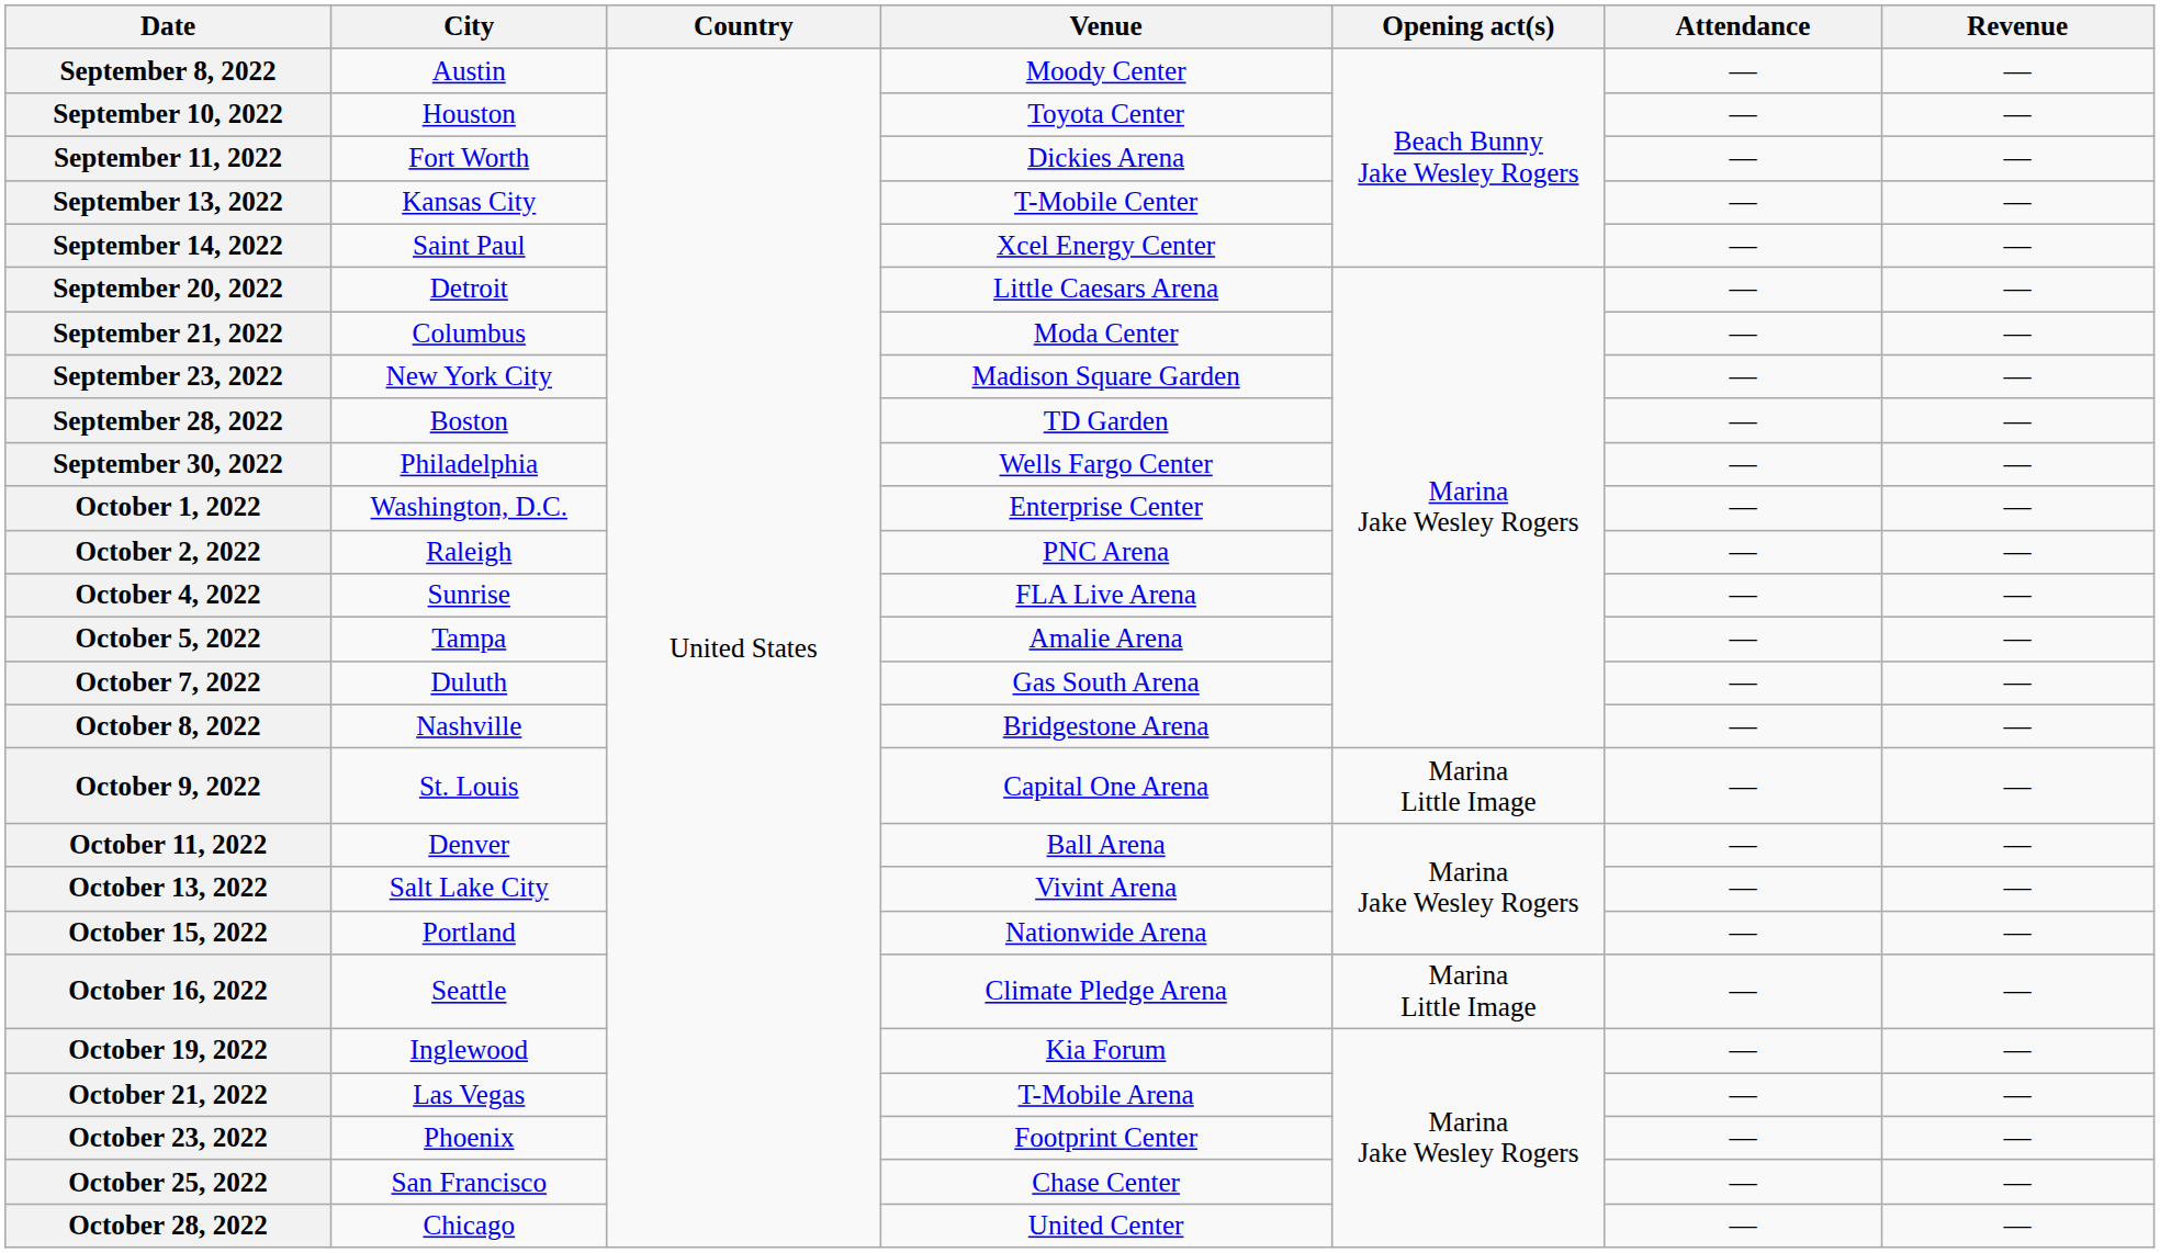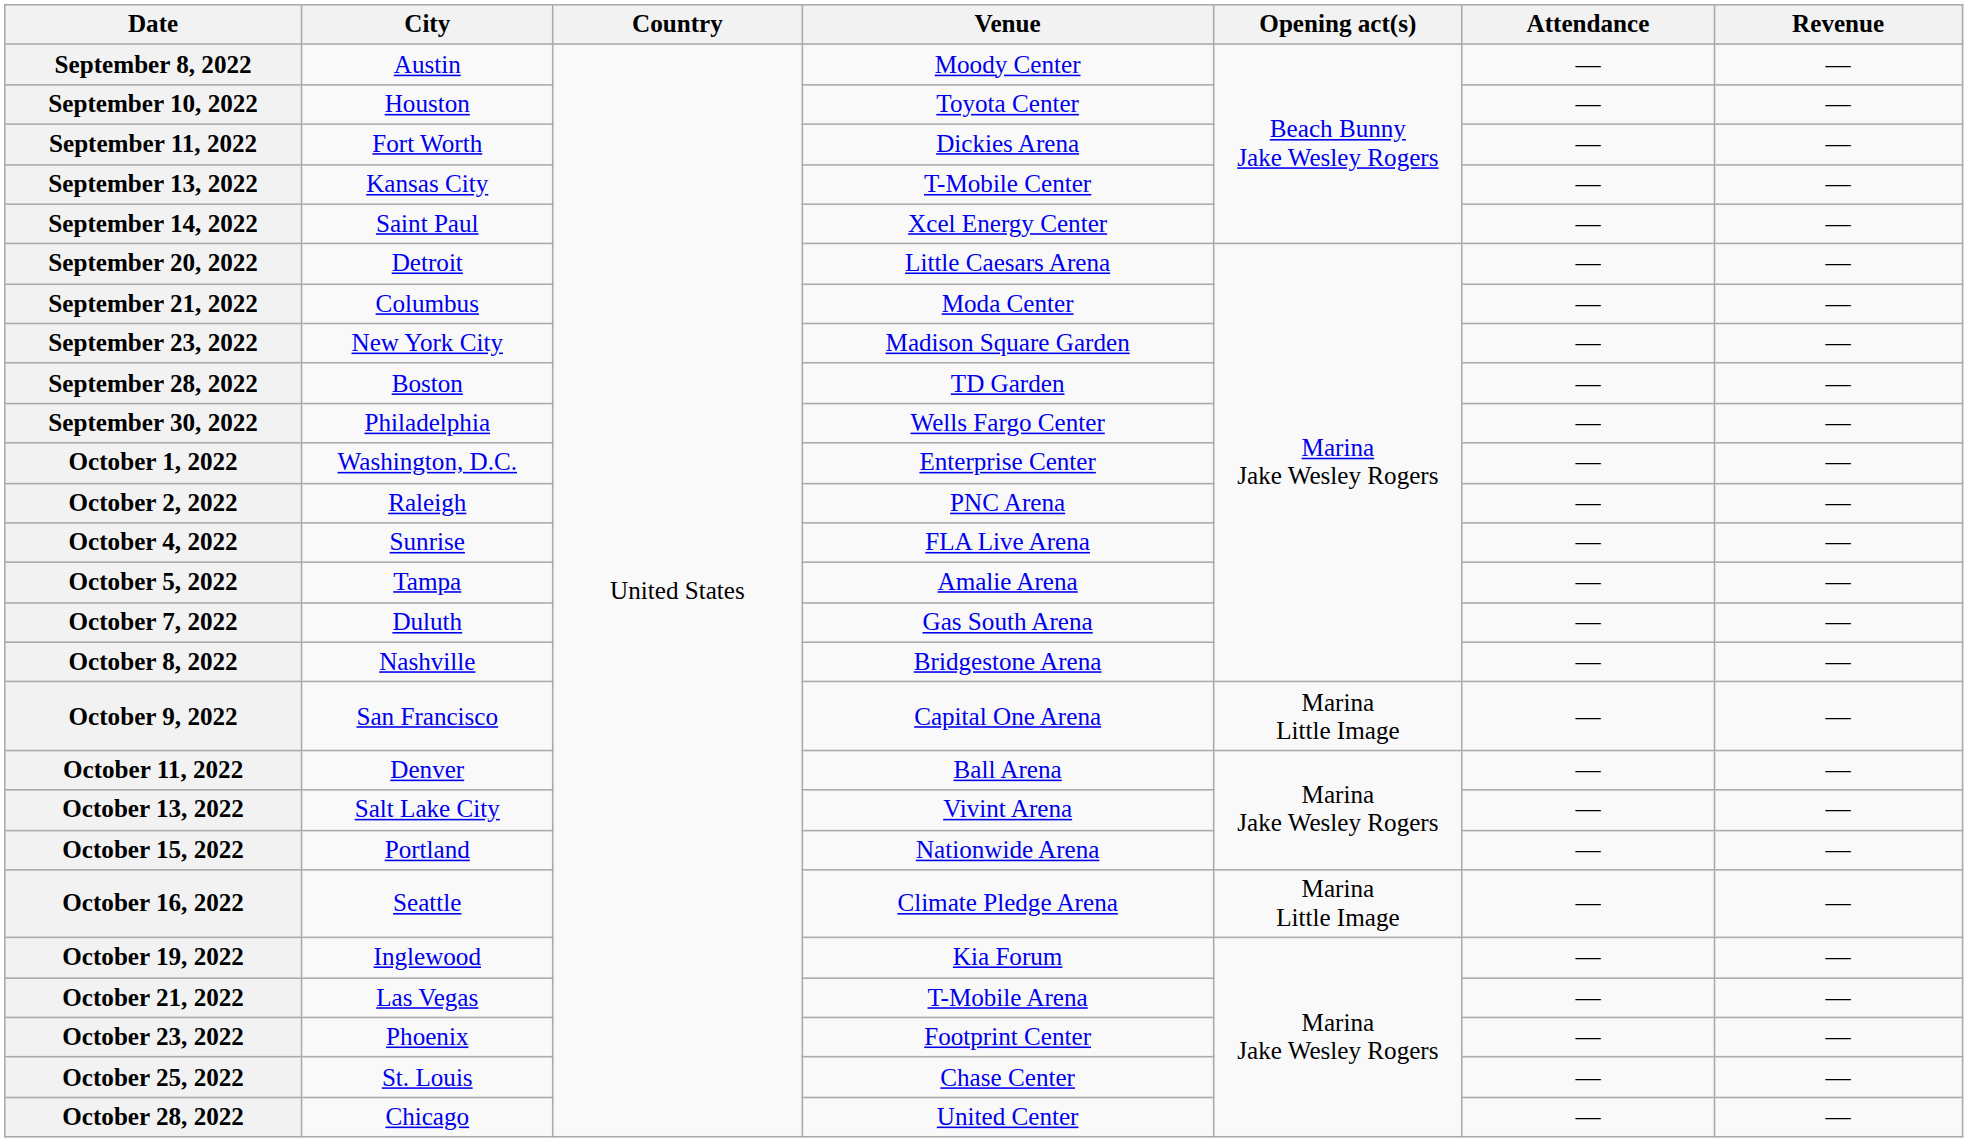 <table class="wikitable plainrowheaders" style="text-align:center;">
 <tr>
 <th scope="col" style="width:12em;">Date</th>
 <th scope="col" style="width:10em;">City</th>
 <th scope="col" style="width:10em;">Country</th>
 <th scope="col" style="width:17em;">Venue</th>
 <th scope="col" style="width:10em;">Opening act(s)</th>
 <th scope="col" style="width:10em;">Attendance</th>
 <th scope="col" style="width:10em;">Revenue</th>
 </tr>
 <tr>
 <th scope="row">September 8, 2022</th>
 <td><a href='#'>Austin</a></td>
 <td rowspan="26">United States</td>
 <td><a href='#'>Moody Center</a></td>
 <td rowspan="5"><a href='#'>Beach Bunny</a><br><a href='#'>Jake Wesley Rogers</a></td>
 <td>—</td>
 <td>—</td>
 </tr>
 <tr>
 <th scope="row">September 10, 2022</th>
 <td><a href='#'>Houston</a></td>
 <td><a href='#'>Toyota Center</a></td>
 <td>—</td>
 <td>—</td>
 </tr>
 <tr>
 <th scope="row">September 11, 2022</th>
 <td><a href='#'>Fort Worth</a></td>
 <td><a href='#'>Dickies Arena</a></td>
 <td>—</td>
 <td>—</td>
 </tr>
 <tr>
 <th scope="row">September 13, 2022</th>
 <td><a href='#'>Kansas City</a></td>
 <td><a href='#'>T-Mobile Center</a></td>
 <td>—</td>
 <td>—</td>
 </tr>
 <tr>
 <th scope="row">September 14, 2022</th>
 <td><a href='#'>Saint Paul</a></td>
 <td><a href='#'>Xcel Energy Center</a></td>
 <td>—</td>
 <td>—</td>
 </tr>
 <tr>
 <th scope="row">September 20, 2022</th>
 <td><a href='#'>Detroit</a></td>
 <td><a href='#'>Little Caesars Arena</a></td>
 <td rowspan="11"><a href='#'>Marina</a><br>Jake Wesley Rogers</td>
 <td>—</td>
 <td>—</td>
 </tr>
 <tr>
 <th scope="row">September 21, 2022</th>
 <td><a href='#'>Columbus</a></td>
 <td><a href='#'>Moda Center</a></td>
 <td>—</td>
 <td>—</td>
 </tr>
 <tr>
 <th scope="row">September 23, 2022</th>
 <td><a href='#'>New York City</a></td>
 <td><a href='#'>Madison Square Garden</a></td>
 <td>—</td>
 <td>—</td>
 </tr>
 <tr>
 <th scope="row">September 28, 2022</th>
 <td><a href='#'>Boston</a></td>
 <td><a href='#'>TD Garden</a></td>
 <td>—</td>
 <td>—</td>
 </tr>
 <tr>
 <th scope="row">September 30, 2022</th>
 <td><a href='#'>Philadelphia</a></td>
 <td><a href='#'>Wells Fargo Center</a></td>
 <td>—</td>
 <td>—</td>
 </tr>
 <tr>
 <th scope="row">October 1, 2022</th>
 <td><a href='#'>Washington, D.C.</a></td>
 <td><a href='#'>Enterprise Center</a></td>
 <td>—</td>
 <td>—</td>
 </tr>
 <tr>
 <th scope="row">October 2, 2022</th>
 <td><a href='#'>Raleigh</a></td>
 <td><a href='#'>PNC Arena</a></td>
 <td>—</td>
 <td>—</td>
 </tr>
 <tr>
 <th scope="row">October 4, 2022</th>
 <td><a href='#'>Sunrise</a></td>
 <td><a href='#'>FLA Live Arena</a></td>
 <td>—</td>
 <td>—</td>
 </tr>
 <tr>
 <th scope="row">October 5, 2022</th>
 <td><a href='#'>Tampa</a></td>
 <td><a href='#'>Amalie Arena</a></td>
 <td>—</td>
 <td>—</td>
 </tr>
 <tr>
 <th scope="row">October 7, 2022</th>
 <td><a href='#'>Duluth</a></td>
 <td><a href='#'>Gas South Arena</a></td>
 <td>—</td>
 <td>—</td>
 </tr>
 <tr>
 <th scope="row">October 8, 2022</th>
 <td><a href='#'>Nashville</a></td>
 <td><a href='#'>Bridgestone Arena</a></td>
 <td>—</td>
 <td>—</td>
 </tr>
 <tr>
 <th scope="row">October 9, 2022</th>
-<td><a href='#'>St. Louis</a></td>
+<td><a href='#'>San Francisco</a></td>
 <td><a href='#'>Capital One Arena</a></td>
 <td>Marina<br>Little Image</td>
 <td>—</td>
 <td>—</td>
 </tr>
 <tr>
 <th scope="row">October 11, 2022</th>
 <td><a href='#'>Denver</a></td>
 <td><a href='#'>Ball Arena</a></td>
 <td rowspan="3">Marina<br>Jake Wesley Rogers</td>
 <td>—</td>
 <td>—</td>
 </tr>
 <tr>
 <th scope="row">October 13, 2022</th>
 <td><a href='#'>Salt Lake City</a></td>
 <td><a href='#'>Vivint Arena</a></td>
 <td>—</td>
 <td>—</td>
 </tr>
 <tr>
 <th scope="row">October 15, 2022</th>
 <td><a href='#'>Portland</a></td>
 <td><a href='#'>Nationwide Arena</a></td>
 <td>—</td>
 <td>—</td>
 </tr>
 <tr>
 <th scope="row">October 16, 2022</th>
 <td><a href='#'>Seattle</a></td>
 <td><a href='#'>Climate Pledge Arena</a></td>
 <td>Marina<br>Little Image</td>
 <td>—</td>
 <td>—</td>
 </tr>
 <tr>
 <th scope="row">October 19, 2022</th>
 <td><a href='#'>Inglewood</a></td>
 <td><a href='#'>Kia Forum</a></td>
 <td rowspan="5">Marina<br>Jake Wesley Rogers</td>
 <td>—</td>
 <td>—</td>
 </tr>
 <tr>
 <th scope="row">October 21, 2022</th>
 <td><a href='#'>Las Vegas</a></td>
 <td><a href='#'>T-Mobile Arena</a></td>
 <td>—</td>
 <td>—</td>
 </tr>
 <tr>
 <th scope="row">October 23, 2022</th>
 <td><a href='#'>Phoenix</a></td>
 <td><a href='#'>Footprint Center</a></td>
 <td>—</td>
 <td>—</td>
 </tr>
 <tr>
 <th scope="row">October 25, 2022</th>
-<td><a href='#'>San Francisco</a></td>
+<td><a href='#'>St. Louis</a></td>
 <td><a href='#'>Chase Center</a></td>
 <td>—</td>
 <td>—</td>
 </tr>
 <tr>
 <th scope="row">October 28, 2022</th>
 <td><a href='#'>Chicago</a></td>
 <td><a href='#'>United Center</a></td>
 <td>—</td>
 <td>—</td>
 </tr>
 </table>
